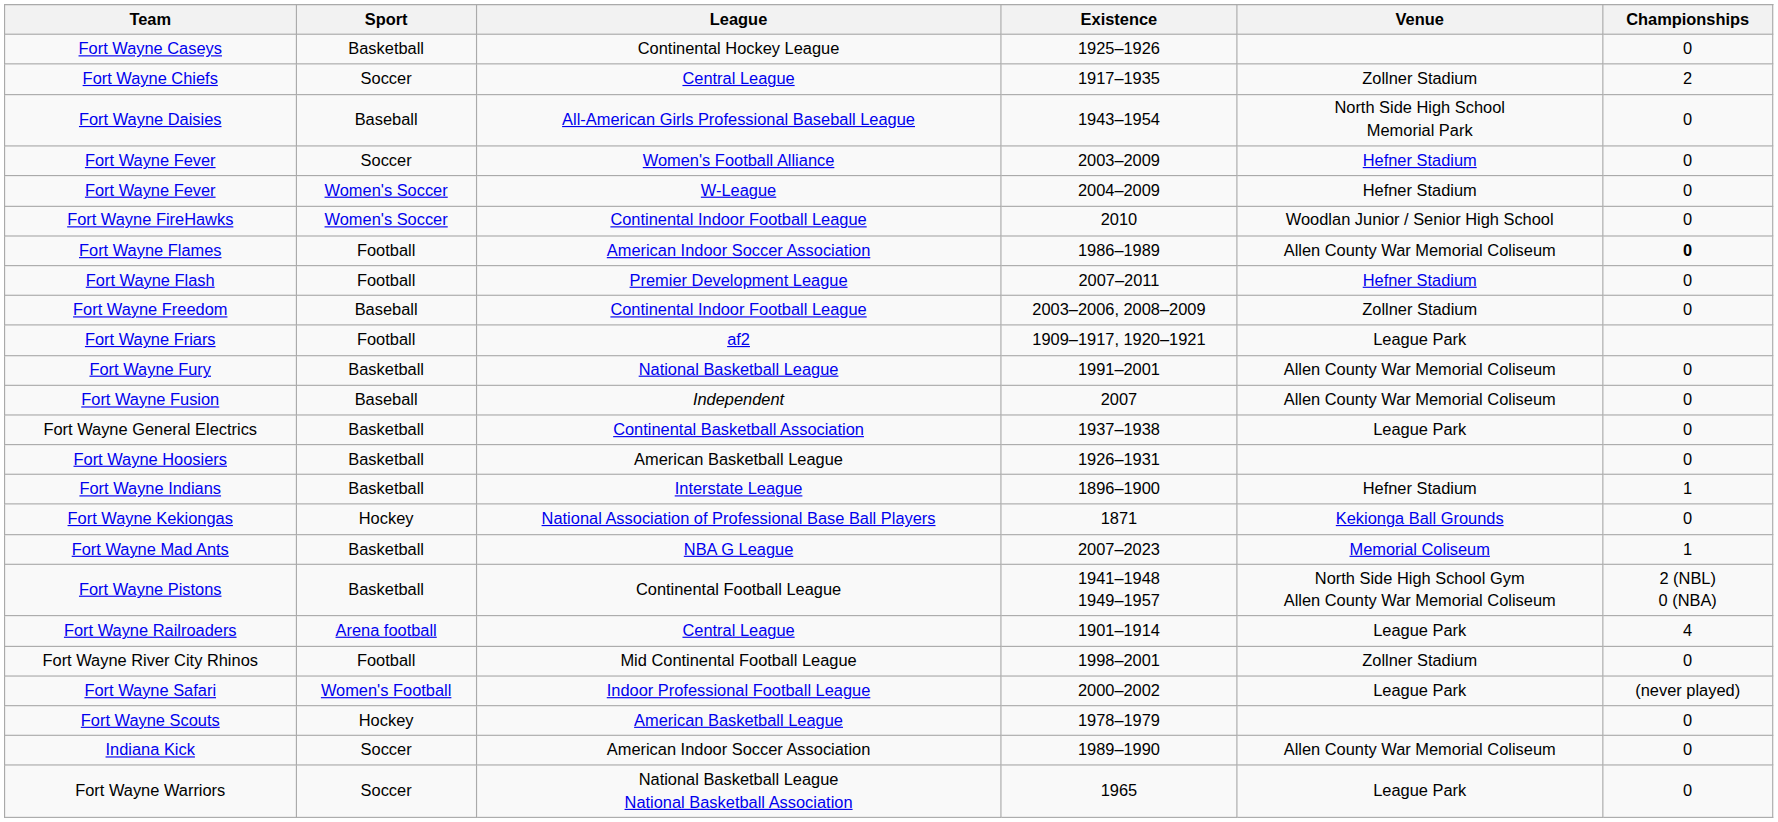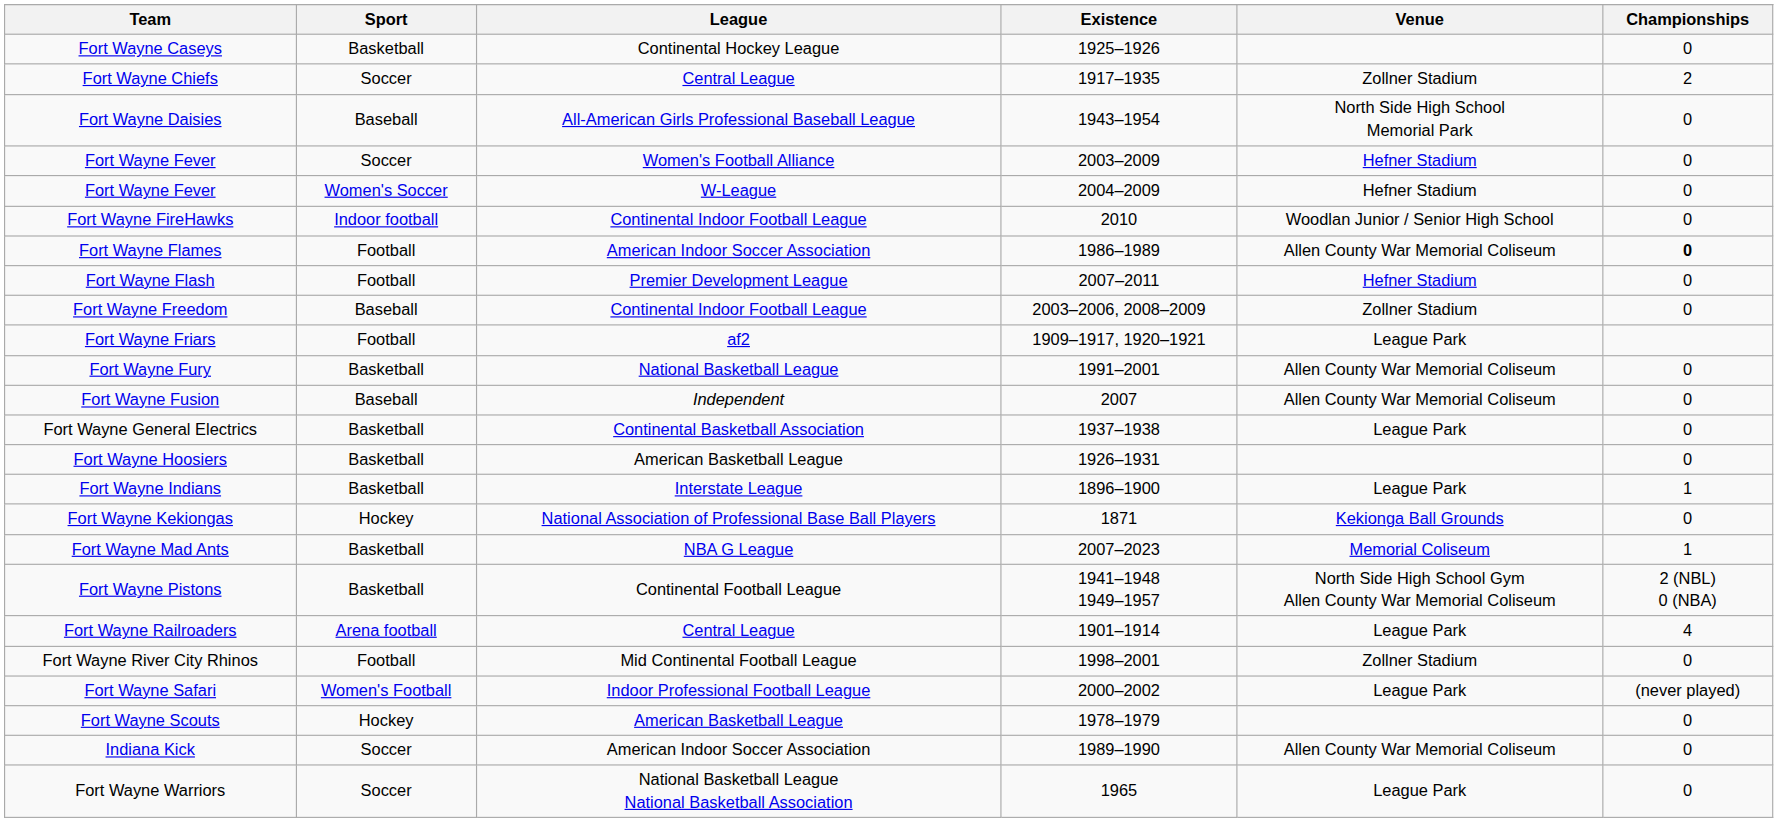 <table class="wikitable sortable" style="font-size:90%;width:98%;text-align:center;line-height:135%">
 <tr>
 </tr>
 <tr>
 <th>Team</th>
 <th>Sport</th>
 <th>League</th>
 <th>Existence</th>
 <th>Venue</th>
 <th>Championships</th>
 </tr>
 <tr>
 <td><a href='#'>Fort Wayne Caseys</a></td>
 <td>Basketball</td>
 <td>Continental Hockey League</td>
 <td>1925–1926</td>
 <td></td>
 <td>0</td>
 </tr>
 <tr>
 <td><a href='#'>Fort Wayne Chiefs</a></td>
 <td>Soccer</td>
 <td><a href='#'>Central League</a></td>
 <td>1917–1935</td>
 <td>Zollner Stadium</td>
 <td>2</td>
 </tr>
 <tr>
 <td><a href='#'>Fort Wayne Daisies</a></td>
 <td>Baseball</td>
 <td><a href='#'>All-American Girls Professional Baseball League</a></td>
 <td>1943–1954</td>
 <td>North Side High School<br>Memorial Park</td>
 <td>0</td>
 </tr>
 <tr>
 <td><a href='#'>Fort Wayne Fever</a></td>
 <td>Soccer</td>
 <td><a href='#'>Women's Football Alliance</a></td>
 <td>2003–2009</td>
 <td><a href='#'>Hefner Stadium</a></td>
 <td>0</td>
 </tr>
 <tr>
 <td><a href='#'>Fort Wayne Fever</a></td>
 <td><a href='#'>Women's Soccer</a></td>
 <td><a href='#'>W-League</a></td>
 <td>2004–2009</td>
 <td>Hefner Stadium</td>
 <td>0</td>
 </tr>
 <tr>
 <td><a href='#'>Fort Wayne FireHawks</a></td>
-<td><a href='#'>Women's Soccer</a></td>
+<td><a href='#'>Indoor football</a></td>
 <td><a href='#'>Continental Indoor Football League</a></td>
 <td>2010</td>
 <td>Woodlan Junior / Senior High School</td>
 <td>0</td>
 </tr>
 <tr>
 <td><a href='#'>Fort Wayne Flames</a></td>
 <td>Football</td>
 <td><a href='#'>American Indoor Soccer Association</a></td>
 <td>1986–1989</td>
 <td>Allen County War Memorial Coliseum</td>
 <td><strong>0</strong></td>
 </tr>
 <tr>
 <td><a href='#'>Fort Wayne Flash</a></td>
 <td>Football</td>
 <td><a href='#'>Premier Development League</a></td>
 <td>2007–2011</td>
 <td><a href='#'>Hefner Stadium</a></td>
 <td>0</td>
 </tr>
 <tr>
 <td><a href='#'>Fort Wayne Freedom</a></td>
 <td>Baseball</td>
 <td><a href='#'>Continental Indoor Football League</a></td>
 <td>2003–2006, 2008–2009</td>
 <td>Zollner Stadium</td>
 <td>0</td>
 </tr>
 <tr>
 <td><a href='#'>Fort Wayne Friars</a></td>
 <td>Football</td>
 <td><a href='#'>af2</a></td>
 <td>1909–1917, 1920–1921</td>
 <td>League Park</td>
 <td></td>
 </tr>
 <tr>
 <td><a href='#'>Fort Wayne Fury</a></td>
 <td>Basketball</td>
 <td><a href='#'>National Basketball League</a></td>
 <td>1991–2001</td>
 <td>Allen County War Memorial Coliseum</td>
 <td>0</td>
 </tr>
 <tr>
 <td><a href='#'>Fort Wayne Fusion</a></td>
 <td>Baseball</td>
 <td><em>Independent</em></td>
 <td>2007</td>
 <td>Allen County War Memorial Coliseum</td>
 <td>0</td>
 </tr>
 <tr>
 <td>Fort Wayne General Electrics</td>
 <td>Basketball</td>
 <td><a href='#'>Continental Basketball Association</a></td>
 <td>1937–1938</td>
 <td>League Park</td>
 <td>0</td>
 </tr>
 <tr>
 <td><a href='#'>Fort Wayne Hoosiers</a></td>
 <td>Basketball</td>
 <td>American Basketball League</td>
 <td>1926–1931</td>
 <td></td>
 <td>0</td>
 </tr>
 <tr>
 <td><a href='#'>Fort Wayne Indians</a></td>
 <td>Basketball</td>
 <td><a href='#'>Interstate League</a></td>
 <td>1896–1900</td>
-<td>Hefner Stadium</td>
+<td>League Park</td>
 <td>1</td>
 </tr>
 <tr>
 <td><a href='#'>Fort Wayne Kekiongas</a></td>
 <td>Hockey</td>
 <td><a href='#'>National Association of Professional Base Ball Players</a></td>
 <td>1871</td>
 <td><a href='#'>Kekionga Ball Grounds</a></td>
 <td>0</td>
 </tr>
 <tr>
 <td><a href='#'>Fort Wayne Mad Ants</a></td>
 <td>Basketball</td>
 <td><a href='#'>NBA G League</a></td>
 <td>2007–2023</td>
 <td><a href='#'>Memorial Coliseum</a></td>
 <td>1</td>
 </tr>
 <tr>
 <td><a href='#'>Fort Wayne Pistons</a></td>
 <td>Basketball</td>
 <td>Continental Football League</td>
 <td>1941–1948<br>1949–1957</td>
 <td>North Side High School Gym<br>Allen County War Memorial Coliseum</td>
 <td>2 (NBL)<br>0 (NBA)</td>
 </tr>
 <tr>
 <td><a href='#'>Fort Wayne Railroaders</a></td>
 <td><a href='#'>Arena football</a></td>
 <td><a href='#'>Central League</a></td>
 <td>1901–1914</td>
 <td>League Park</td>
 <td>4</td>
 </tr>
 <tr>
 <td>Fort Wayne River City Rhinos</td>
 <td>Football</td>
 <td>Mid Continental Football League</td>
 <td>1998–2001</td>
 <td>Zollner Stadium</td>
 <td>0</td>
 </tr>
 <tr>
 <td><a href='#'>Fort Wayne Safari</a></td>
 <td><a href='#'>Women's Football</a></td>
 <td><a href='#'>Indoor Professional Football League</a></td>
 <td>2000–2002</td>
 <td>League Park</td>
 <td>(never played)</td>
 </tr>
 <tr>
 <td><a href='#'>Fort Wayne Scouts</a></td>
 <td>Hockey</td>
 <td><a href='#'>American Basketball League</a></td>
 <td>1978–1979</td>
 <td></td>
 <td>0</td>
 </tr>
 <tr>
 <td><a href='#'>Indiana Kick</a></td>
 <td>Soccer</td>
 <td>American Indoor Soccer Association</td>
 <td>1989–1990</td>
 <td>Allen County War Memorial Coliseum</td>
 <td>0</td>
 </tr>
 <tr>
 <td>Fort Wayne Warriors</td>
 <td>Soccer</td>
 <td>National Basketball League<br><a href='#'>National Basketball Association</a></td>
 <td>1965</td>
 <td>League Park</td>
 <td>0</td>
 </tr>
 </table>
